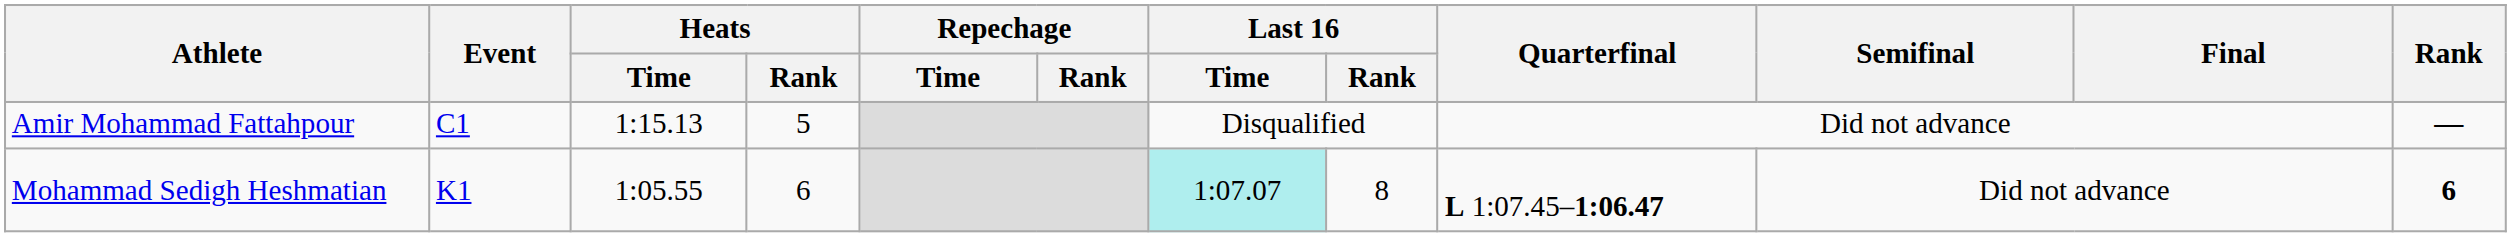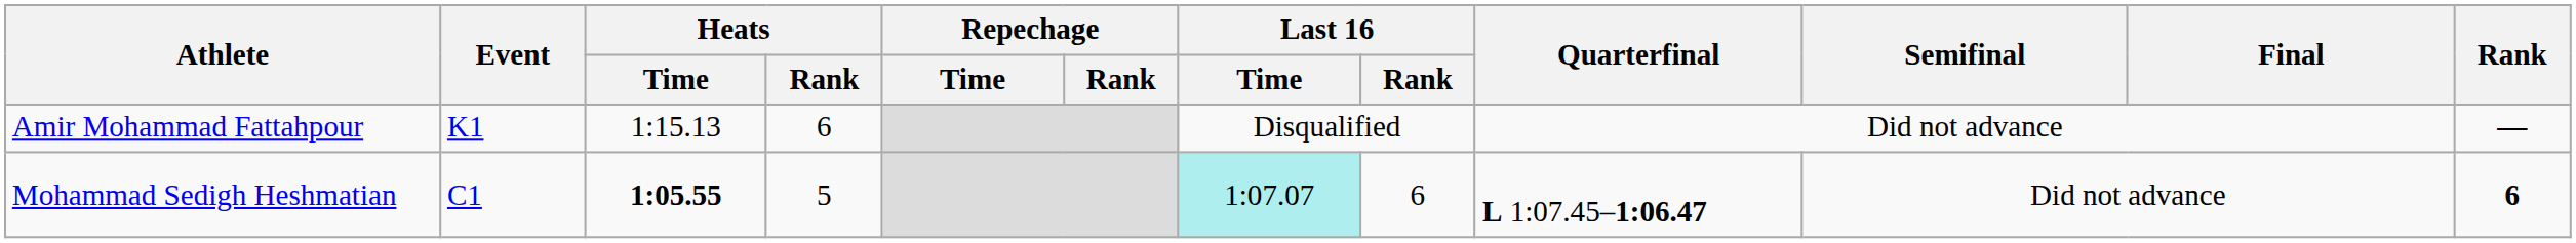 <table class="wikitable" width="98%" style="text-align:center; font-size:90%">
 <tr>
 <th rowspan="2" width="12%">Athlete</th>
 <th rowspan="2" width="4%">Event</th>
 <th colspan="2">Heats</th>
 <th colspan="2">Repechage</th>
 <th colspan="2">Last 16</th>
 <th rowspan="2" width="9%">Quarterfinal</th>
 <th rowspan="2" width="9%">Semifinal</th>
 <th rowspan="2" width="9%">Final</th>
 <th rowspan="2" width="3%">Rank</th>
 </tr>
 <tr>
 <th width="5%">Time</th>
 <th width="3%">Rank</th>
 <th width="5%">Time</th>
 <th width="3%">Rank</th>
 <th width="5%">Time</th>
 <th width="3%">Rank</th>
 </tr>
 <tr>
 <td align="left"><a href='#'>Amir Mohammad Fattahpour</a></td>
-<td align="left"><a href='#'>C1</a></td>
+<td align="left"><a href='#'>K1</a></td>
 <td>1:15.13</td>
-<td>5 <strong></strong></td>
+<td>6 <strong></strong></td>
 <td colspan=2 bgcolor=#DCDCDC></td>
 <td colspan=2>Disqualified</td>
 <td colspan=3>Did not advance</td>
 <td><strong>—</strong></td>
 </tr>
 <tr>
 <td align="left"><a href='#'>Mohammad Sedigh Heshmatian</a></td>
-<td align="left"><a href='#'>K1</a></td>
-<td>1:05.55</td>
-<td>6 <strong></strong></td>
+<td align="left"><a href='#'>C1</a></td>
+<td><strong>1:05.55</strong></td>
+<td>5 <strong></strong></td>
 <td colspan=2 bgcolor=#DCDCDC></td>
 <td style="background: paleturquoise;">1:07.07</td>
-<td>8 <strong></strong></td>
+<td>6 <strong></strong></td>
 <td align=left><br><strong>L</strong> 1:07.45–<strong>1:06.47</strong></td>
 <td colspan=2>Did not advance</td>
 <td><strong>6</strong></td>
 </tr>
 </table>
